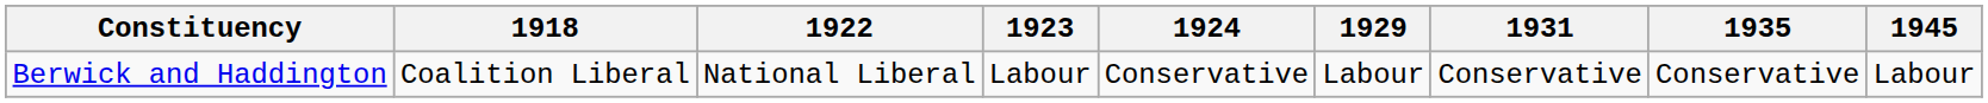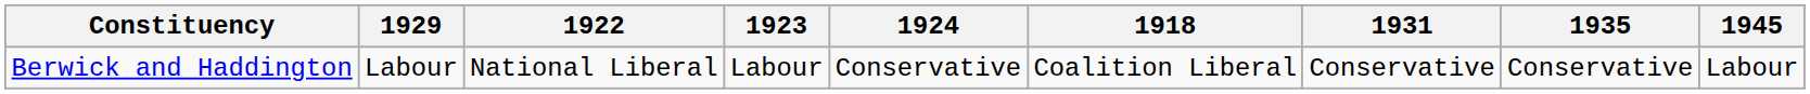 <table class="wikitable">
 <tr>
 <th>Constituency</th>
-<th>1918</th>
+<th>1929</th>
 <th>1922</th>
 <th>1923</th>
 <th>1924</th>
-<th>1929</th>
+<th>1918</th>
 <th>1931</th>
 <th>1935</th>
 <th>1945</th>
 </tr>
 <tr>
 <td><a href='#'>Berwick and Haddington</a></td>
-<td bgcolor=>Coalition Liberal</td>
+<td bgcolor=>Labour</td>
 <td bgcolor=>National Liberal</td>
 <td bgcolor=>Labour</td>
 <td bgcolor=>Conservative</td>
-<td bgcolor=>Labour</td>
+<td bgcolor=>Coalition Liberal</td>
 <td bgcolor=>Conservative</td>
 <td bgcolor=>Conservative</td>
 <td bgcolor=>Labour</td>
 </tr>
 </table>
